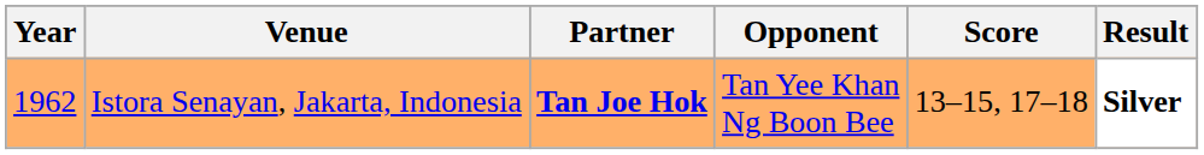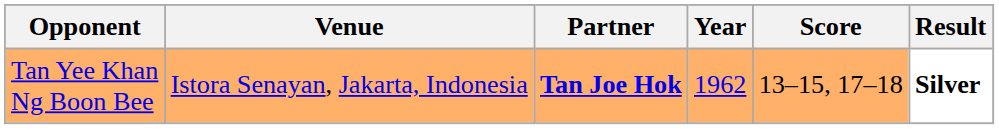 <table class="sortable wikitable" style="font-size: 90%;">
 <tr>
-<th>Year</th>
+<th>Opponent</th>
 <th>Venue</th>
 <th>Partner</th>
-<th>Opponent</th>
+<th>Year</th>
 <th>Score</th>
 <th>Result</th>
 </tr>
 <tr style="background:#FFB069">
-<td align="center"><a href='#'>1962</a></td>
+<td align="left"> <a href='#'>Tan Yee Khan</a> <br>  <a href='#'>Ng Boon Bee</a></td>
 <td align="left"><a href='#'>Istora Senayan</a>, <a href='#'>Jakarta, Indonesia</a></td>
 <td align="left"><strong> <a href='#'>Tan Joe Hok</a></strong></td>
-<td align="left"> <a href='#'>Tan Yee Khan</a> <br>  <a href='#'>Ng Boon Bee</a></td>
+<td align="center"><a href='#'>1962</a></td>
 <td align="left">13–15, 17–18</td>
 <td style="text-align:left; background:white"> <strong>Silver</strong></td>
 </tr>
 </table>
